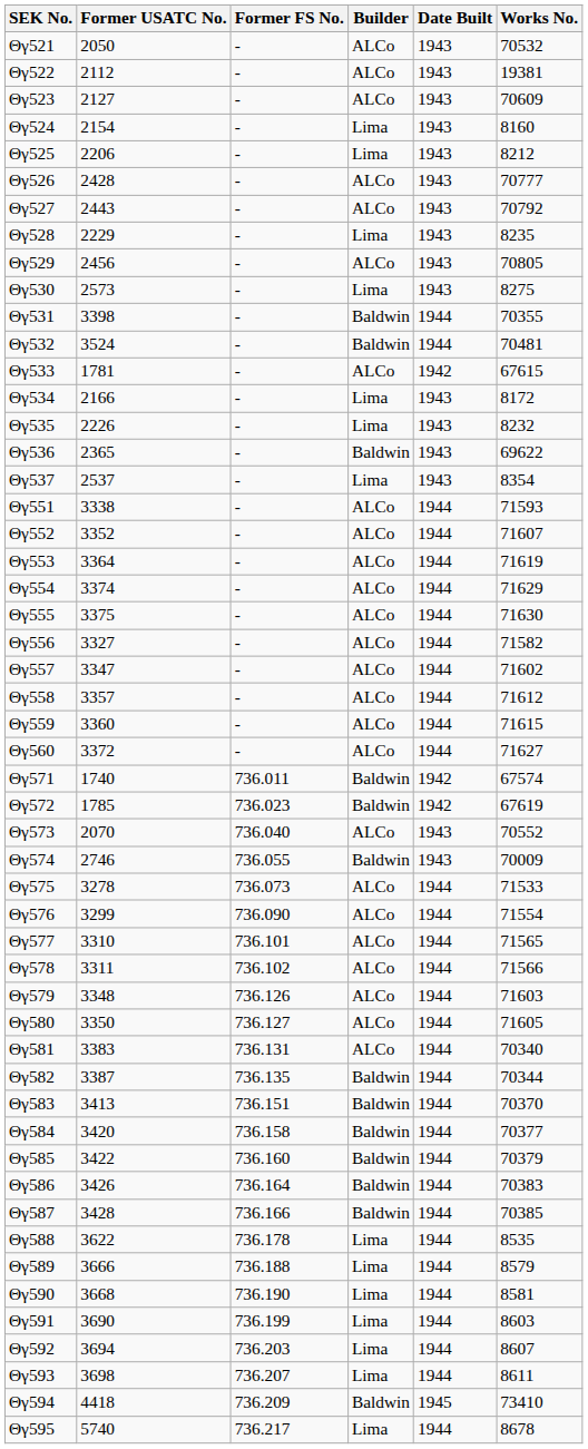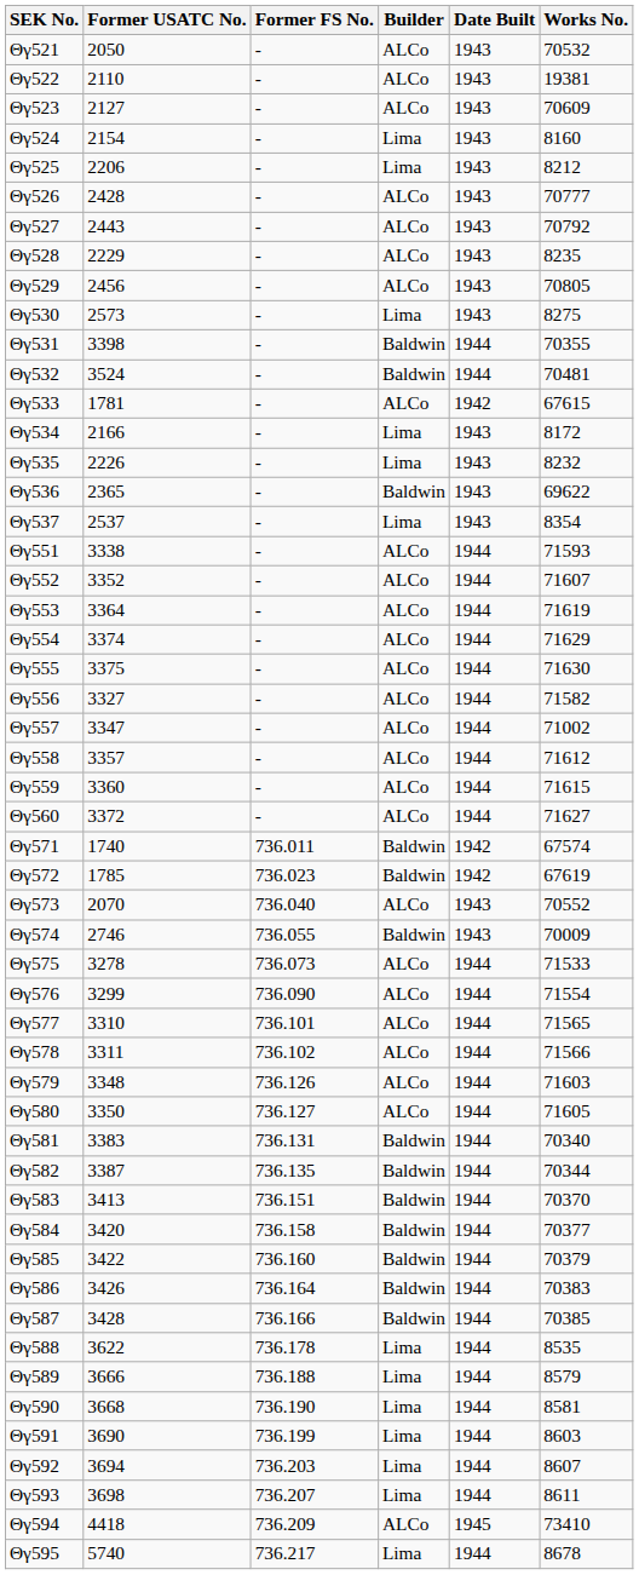 <table class="wikitable sortable collapsible collapsed">
 <tr>
 <th>SEK No.</th>
 <th>Former USATC No.</th>
 <th>Former FS No.</th>
 <th>Builder</th>
 <th>Date Built</th>
 <th>Works No.</th>
 </tr>
 <tr>
 <td>Θγ521</td>
 <td>2050</td>
 <td>-</td>
 <td>ALCo</td>
 <td>1943</td>
 <td>70532</td>
 </tr>
 <tr>
 <td>Θγ522</td>
-<td>2112</td>
+<td>2110</td>
 <td>-</td>
 <td>ALCo</td>
 <td>1943</td>
 <td>19381</td>
 </tr>
 <tr>
 <td>Θγ523</td>
 <td>2127</td>
 <td>-</td>
 <td>ALCo</td>
 <td>1943</td>
 <td>70609</td>
 </tr>
 <tr>
 <td>Θγ524</td>
 <td>2154</td>
 <td>-</td>
 <td>Lima</td>
 <td>1943</td>
 <td>8160</td>
 </tr>
 <tr>
 <td>Θγ525</td>
 <td>2206</td>
 <td>-</td>
 <td>Lima</td>
 <td>1943</td>
 <td>8212</td>
 </tr>
 <tr>
 <td>Θγ526</td>
 <td>2428</td>
 <td>-</td>
 <td>ALCo</td>
 <td>1943</td>
 <td>70777</td>
 </tr>
 <tr>
 <td>Θγ527</td>
 <td>2443</td>
 <td>-</td>
 <td>ALCo</td>
 <td>1943</td>
 <td>70792</td>
 </tr>
 <tr>
 <td>Θγ528</td>
 <td>2229</td>
 <td>-</td>
-<td>Lima</td>
+<td>ALCo</td>
 <td>1943</td>
 <td>8235</td>
 </tr>
 <tr>
 <td>Θγ529</td>
 <td>2456</td>
 <td>-</td>
 <td>ALCo</td>
 <td>1943</td>
 <td>70805</td>
 </tr>
 <tr>
 <td>Θγ530</td>
 <td>2573</td>
 <td>-</td>
 <td>Lima</td>
 <td>1943</td>
 <td>8275</td>
 </tr>
 <tr>
 <td>Θγ531</td>
 <td>3398</td>
 <td>-</td>
 <td>Baldwin</td>
 <td>1944</td>
 <td>70355</td>
 </tr>
 <tr>
 <td>Θγ532</td>
 <td>3524</td>
 <td>-</td>
 <td>Baldwin</td>
 <td>1944</td>
 <td>70481</td>
 </tr>
 <tr>
 <td>Θγ533</td>
 <td>1781</td>
 <td>-</td>
 <td>ALCo</td>
 <td>1942</td>
 <td>67615</td>
 </tr>
 <tr>
 <td>Θγ534</td>
 <td>2166</td>
 <td>-</td>
 <td>Lima</td>
 <td>1943</td>
 <td>8172</td>
 </tr>
 <tr>
 <td>Θγ535</td>
 <td>2226</td>
 <td>-</td>
 <td>Lima</td>
 <td>1943</td>
 <td>8232</td>
 </tr>
 <tr>
 <td>Θγ536</td>
 <td>2365</td>
 <td>-</td>
 <td>Baldwin</td>
 <td>1943</td>
 <td>69622</td>
 </tr>
 <tr>
 <td>Θγ537</td>
 <td>2537</td>
 <td>-</td>
 <td>Lima</td>
 <td>1943</td>
 <td>8354</td>
 </tr>
 <tr>
 <td>Θγ551</td>
 <td>3338</td>
 <td>-</td>
 <td>ALCo</td>
 <td>1944</td>
 <td>71593</td>
 </tr>
 <tr>
 <td>Θγ552</td>
 <td>3352</td>
 <td>-</td>
 <td>ALCo</td>
 <td>1944</td>
 <td>71607</td>
 </tr>
 <tr>
 <td>Θγ553</td>
 <td>3364</td>
 <td>-</td>
 <td>ALCo</td>
 <td>1944</td>
 <td>71619</td>
 </tr>
 <tr>
 <td>Θγ554</td>
 <td>3374</td>
 <td>-</td>
 <td>ALCo</td>
 <td>1944</td>
 <td>71629</td>
 </tr>
 <tr>
 <td>Θγ555</td>
 <td>3375</td>
 <td>-</td>
 <td>ALCo</td>
 <td>1944</td>
 <td>71630</td>
 </tr>
 <tr>
 <td>Θγ556</td>
 <td>3327</td>
 <td>-</td>
 <td>ALCo</td>
 <td>1944</td>
 <td>71582</td>
 </tr>
 <tr>
 <td>Θγ557</td>
 <td>3347</td>
 <td>-</td>
 <td>ALCo</td>
 <td>1944</td>
-<td>71602</td>
+<td>71002</td>
 </tr>
 <tr>
 <td>Θγ558</td>
 <td>3357</td>
 <td>-</td>
 <td>ALCo</td>
 <td>1944</td>
 <td>71612</td>
 </tr>
 <tr>
 <td>Θγ559</td>
 <td>3360</td>
 <td>-</td>
 <td>ALCo</td>
 <td>1944</td>
 <td>71615</td>
 </tr>
 <tr>
 <td>Θγ560</td>
 <td>3372</td>
 <td>-</td>
 <td>ALCo</td>
 <td>1944</td>
 <td>71627</td>
 </tr>
 <tr>
 <td>Θγ571</td>
 <td>1740</td>
 <td>736.011</td>
 <td>Baldwin</td>
 <td>1942</td>
 <td>67574</td>
 </tr>
 <tr>
 <td>Θγ572</td>
 <td>1785</td>
 <td>736.023</td>
 <td>Baldwin</td>
 <td>1942</td>
 <td>67619</td>
 </tr>
 <tr>
 <td>Θγ573</td>
 <td>2070</td>
 <td>736.040</td>
 <td>ALCo</td>
 <td>1943</td>
 <td>70552</td>
 </tr>
 <tr>
 <td>Θγ574</td>
 <td>2746</td>
 <td>736.055</td>
 <td>Baldwin</td>
 <td>1943</td>
 <td>70009</td>
 </tr>
 <tr>
 <td>Θγ575</td>
 <td>3278</td>
 <td>736.073</td>
 <td>ALCo</td>
 <td>1944</td>
 <td>71533</td>
 </tr>
 <tr>
 <td>Θγ576</td>
 <td>3299</td>
 <td>736.090</td>
 <td>ALCo</td>
 <td>1944</td>
 <td>71554</td>
 </tr>
 <tr>
 <td>Θγ577</td>
 <td>3310</td>
 <td>736.101</td>
 <td>ALCo</td>
 <td>1944</td>
 <td>71565</td>
 </tr>
 <tr>
 <td>Θγ578</td>
 <td>3311</td>
 <td>736.102</td>
 <td>ALCo</td>
 <td>1944</td>
 <td>71566</td>
 </tr>
 <tr>
 <td>Θγ579</td>
 <td>3348</td>
 <td>736.126</td>
 <td>ALCo</td>
 <td>1944</td>
 <td>71603</td>
 </tr>
 <tr>
 <td>Θγ580</td>
 <td>3350</td>
 <td>736.127</td>
 <td>ALCo</td>
 <td>1944</td>
 <td>71605</td>
 </tr>
 <tr>
 <td>Θγ581</td>
 <td>3383</td>
 <td>736.131</td>
-<td>ALCo</td>
+<td>Baldwin</td>
 <td>1944</td>
 <td>70340</td>
 </tr>
 <tr>
 <td>Θγ582</td>
 <td>3387</td>
 <td>736.135</td>
 <td>Baldwin</td>
 <td>1944</td>
 <td>70344</td>
 </tr>
 <tr>
 <td>Θγ583</td>
 <td>3413</td>
 <td>736.151</td>
 <td>Baldwin</td>
 <td>1944</td>
 <td>70370</td>
 </tr>
 <tr>
 <td>Θγ584</td>
 <td>3420</td>
 <td>736.158</td>
 <td>Baldwin</td>
 <td>1944</td>
 <td>70377</td>
 </tr>
 <tr>
 <td>Θγ585</td>
 <td>3422</td>
 <td>736.160</td>
 <td>Baldwin</td>
 <td>1944</td>
 <td>70379</td>
 </tr>
 <tr>
 <td>Θγ586</td>
 <td>3426</td>
 <td>736.164</td>
 <td>Baldwin</td>
 <td>1944</td>
 <td>70383</td>
 </tr>
 <tr>
 <td>Θγ587</td>
 <td>3428</td>
 <td>736.166</td>
 <td>Baldwin</td>
 <td>1944</td>
 <td>70385</td>
 </tr>
 <tr>
 <td>Θγ588</td>
 <td>3622</td>
 <td>736.178</td>
 <td>Lima</td>
 <td>1944</td>
 <td>8535</td>
 </tr>
 <tr>
 <td>Θγ589</td>
 <td>3666</td>
 <td>736.188</td>
 <td>Lima</td>
 <td>1944</td>
 <td>8579</td>
 </tr>
 <tr>
 <td>Θγ590</td>
 <td>3668</td>
 <td>736.190</td>
 <td>Lima</td>
 <td>1944</td>
 <td>8581</td>
 </tr>
 <tr>
 <td>Θγ591</td>
 <td>3690</td>
 <td>736.199</td>
 <td>Lima</td>
 <td>1944</td>
 <td>8603</td>
 </tr>
 <tr>
 <td>Θγ592</td>
 <td>3694</td>
 <td>736.203</td>
 <td>Lima</td>
 <td>1944</td>
 <td>8607</td>
 </tr>
 <tr>
 <td>Θγ593</td>
 <td>3698</td>
 <td>736.207</td>
 <td>Lima</td>
 <td>1944</td>
 <td>8611</td>
 </tr>
 <tr>
 <td>Θγ594</td>
 <td>4418</td>
 <td>736.209</td>
-<td>Baldwin</td>
+<td>ALCo</td>
 <td>1945</td>
 <td>73410</td>
 </tr>
 <tr>
 <td>Θγ595</td>
 <td>5740</td>
 <td>736.217</td>
 <td>Lima</td>
 <td>1944</td>
 <td>8678</td>
 </tr>
 </table>
